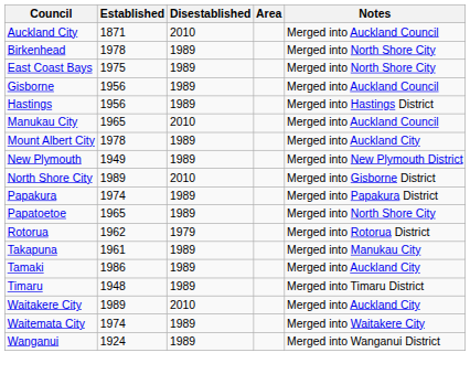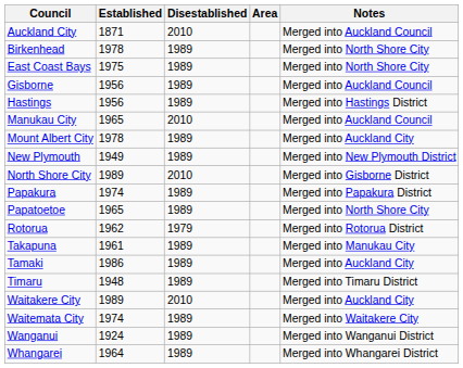 <table class="wikitable sortable">
 <tr>
 <th>Council</th>
 <th>Established</th>
 <th>Disestablished</th>
 <th>Area</th>
 <th class="unsortable">Notes</th>
 </tr>
 <tr>
 <td><a href='#'>Auckland City</a></td>
 <td>1871</td>
 <td>2010</td>
 <td></td>
 <td>Merged into <a href='#'>Auckland Council</a></td>
 </tr>
 <tr>
 <td><a href='#'>Birkenhead</a></td>
 <td>1978</td>
 <td>1989</td>
 <td></td>
 <td>Merged into <a href='#'>North Shore City</a></td>
 </tr>
 <tr>
 <td><a href='#'>East Coast Bays</a></td>
 <td>1975</td>
 <td>1989</td>
 <td></td>
 <td>Merged into <a href='#'>North Shore City</a></td>
 </tr>
 <tr>
 <td><a href='#'>Gisborne</a></td>
 <td>1956</td>
 <td>1989</td>
 <td></td>
 <td>Merged into <a href='#'>Auckland Council</a></td>
 </tr>
 <tr>
 <td><a href='#'>Hastings</a></td>
 <td>1956</td>
 <td>1989</td>
 <td></td>
 <td>Merged into <a href='#'>Hastings</a> District</td>
 </tr>
 <tr>
 <td><a href='#'>Manukau City</a></td>
 <td>1965</td>
 <td>2010</td>
 <td></td>
 <td>Merged into <a href='#'>Auckland Council</a></td>
 </tr>
 <tr>
 <td><a href='#'>Mount Albert City</a></td>
 <td>1978</td>
 <td>1989</td>
 <td></td>
 <td>Merged into <a href='#'>Auckland City</a></td>
 </tr>
 <tr>
 <td><a href='#'>New Plymouth</a></td>
 <td>1949</td>
 <td>1989</td>
 <td></td>
 <td>Merged into <a href='#'>New Plymouth District</a></td>
 </tr>
 <tr>
 <td><a href='#'>North Shore City</a></td>
 <td>1989</td>
 <td>2010</td>
 <td></td>
 <td>Merged into <a href='#'>Gisborne</a> District</td>
 </tr>
 <tr>
 <td><a href='#'>Papakura</a></td>
 <td>1974</td>
 <td>1989</td>
 <td></td>
 <td>Merged into <a href='#'>Papakura</a> District</td>
 </tr>
 <tr>
 <td><a href='#'>Papatoetoe</a></td>
 <td>1965</td>
 <td>1989</td>
 <td></td>
 <td>Merged into <a href='#'>North Shore City</a></td>
 </tr>
 <tr>
 <td><a href='#'>Rotorua</a></td>
 <td>1962</td>
 <td>1979</td>
 <td></td>
 <td>Merged into <a href='#'>Rotorua</a> District</td>
 </tr>
 <tr>
 <td><a href='#'>Takapuna</a></td>
 <td>1961</td>
 <td>1989</td>
 <td></td>
 <td>Merged into <a href='#'>Manukau City</a></td>
 </tr>
 <tr>
 <td><a href='#'>Tamaki</a></td>
 <td>1986 </td>
 <td>1989</td>
 <td></td>
 <td>Merged into <a href='#'>Auckland City</a></td>
 </tr>
 <tr>
 <td><a href='#'>Timaru</a></td>
 <td>1948</td>
 <td>1989</td>
 <td></td>
 <td>Merged into Timaru District</td>
 </tr>
 <tr>
 <td><a href='#'>Waitakere City</a></td>
 <td>1989</td>
 <td>2010</td>
 <td></td>
 <td>Merged into <a href='#'>Auckland City</a></td>
 </tr>
 <tr>
 <td><a href='#'>Waitemata City</a></td>
 <td>1974</td>
 <td>1989</td>
 <td></td>
 <td>Merged into <a href='#'>Waitakere City</a></td>
 </tr>
 <tr>
 <td><a href='#'>Wanganui</a></td>
 <td>1924</td>
 <td>1989</td>
 <td></td>
 <td>Merged into Wanganui District</td>
 </tr>
+<tr>
+<td><a href='#'>Whangarei</a></td>
+<td>1964</td>
+<td>1989</td>
+<td></td>
+<td>Merged into Whangarei District</td>
+</tr>
 </table>
